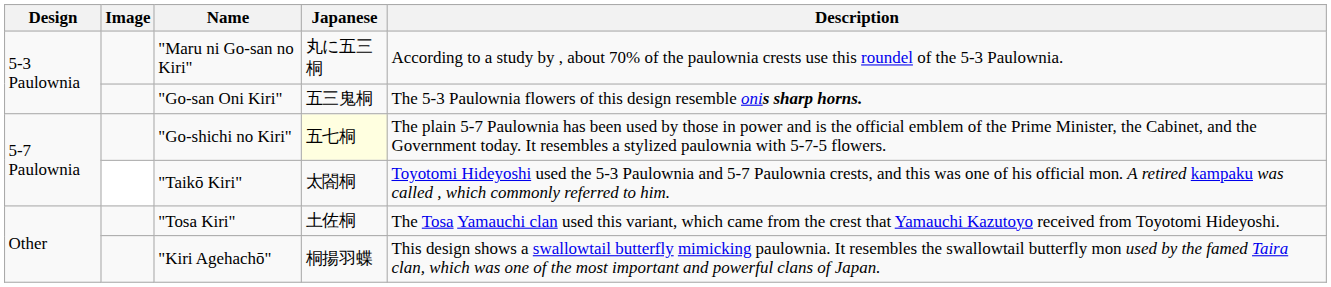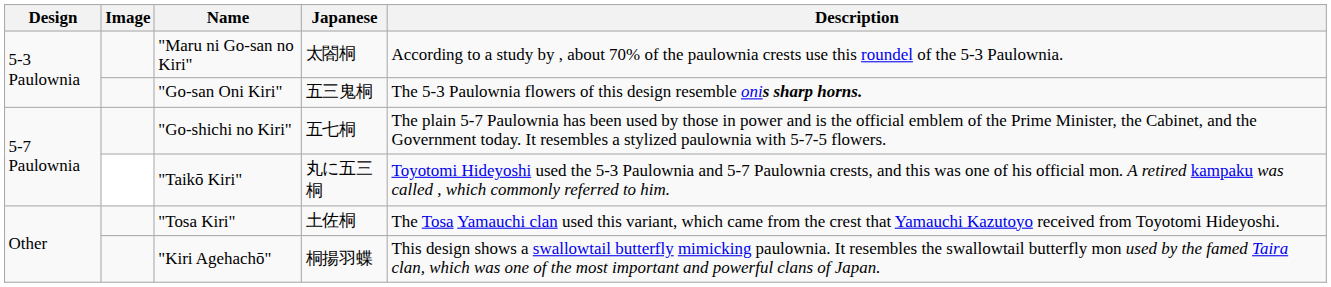 <table class="wikitable">
 <tr>
 <th>Design</th>
 <th>Image</th>
 <th>Name</th>
 <th>Japanese</th>
 <th>Description</th>
 </tr>
 <tr>
 <td rowspan="2">5-3 Paulownia</td>
 <td></td>
 <td>"Maru ni Go-san no Kiri"</td>
-<td>丸に五三桐</td>
+<td>太閤桐</td>
 <td>According to a study by , about 70% of the paulownia crests use this <a href='#'>roundel</a> of the 5-3 Paulownia.</td>
 </tr>
 <tr>
 <td></td>
 <td>"Go-san Oni Kiri"</td>
 <td>五三鬼桐</td>
 <td>The 5-3 Paulownia flowers of this design resemble <em><a href='#'>oni</a><strong>s sharp horns.</td>
 </tr>
 <tr>
 <td rowspan="2">5-7 Paulownia</td>
 <td></td>
 <td>"Go-shichi no Kiri"</td>
-<td style="background: lightyellow;">五七桐</td>
+<td>五七桐</td>
 <td>The plain 5-7 Paulownia has been used by those in power and is the official emblem of the Prime Minister, the Cabinet, and the Government today. It resembles a stylized paulownia with 5-7-5 flowers.</td>
 </tr>
 <tr>
 <td style="background:white;"></td>
 <td>"Taikō Kiri"</td>
-<td>太閤桐</td>
+<td>丸に五三桐</td>
 <td><a href='#'>Toyotomi Hideyoshi</a> used the 5-3 Paulownia and 5-7 Paulownia crests, and this was one of his official </em>mon<em>. A retired </em><a href='#'>kampaku</a><em> was called </em><em>, which commonly referred to him.</td>
 </tr>
 <tr>
 <td rowspan="2">Other</td>
 <td></td>
 <td nihongo>"Tosa Kiri"</td>
 <td>土佐桐</td>
 <td>The <a href='#'>Tosa</a> <a href='#'>Yamauchi clan</a> used this variant, which came from the crest that <a href='#'>Yamauchi Kazutoyo</a> received from Toyotomi Hideyoshi.</td>
 </tr>
 <tr>
 <td></td>
 <td>"Kiri Agehachō"</td>
 <td>桐揚羽蝶</td>
 <td>This design shows a <a href='#'>swallowtail butterfly</a> <a href='#'>mimicking</a> paulownia. It resembles the swallowtail butterfly </em>mon<em> used by the famed <a href='#'>Taira</a> clan, which was one of the most important and powerful clans of Japan.</td>
 </tr>
 </table>
